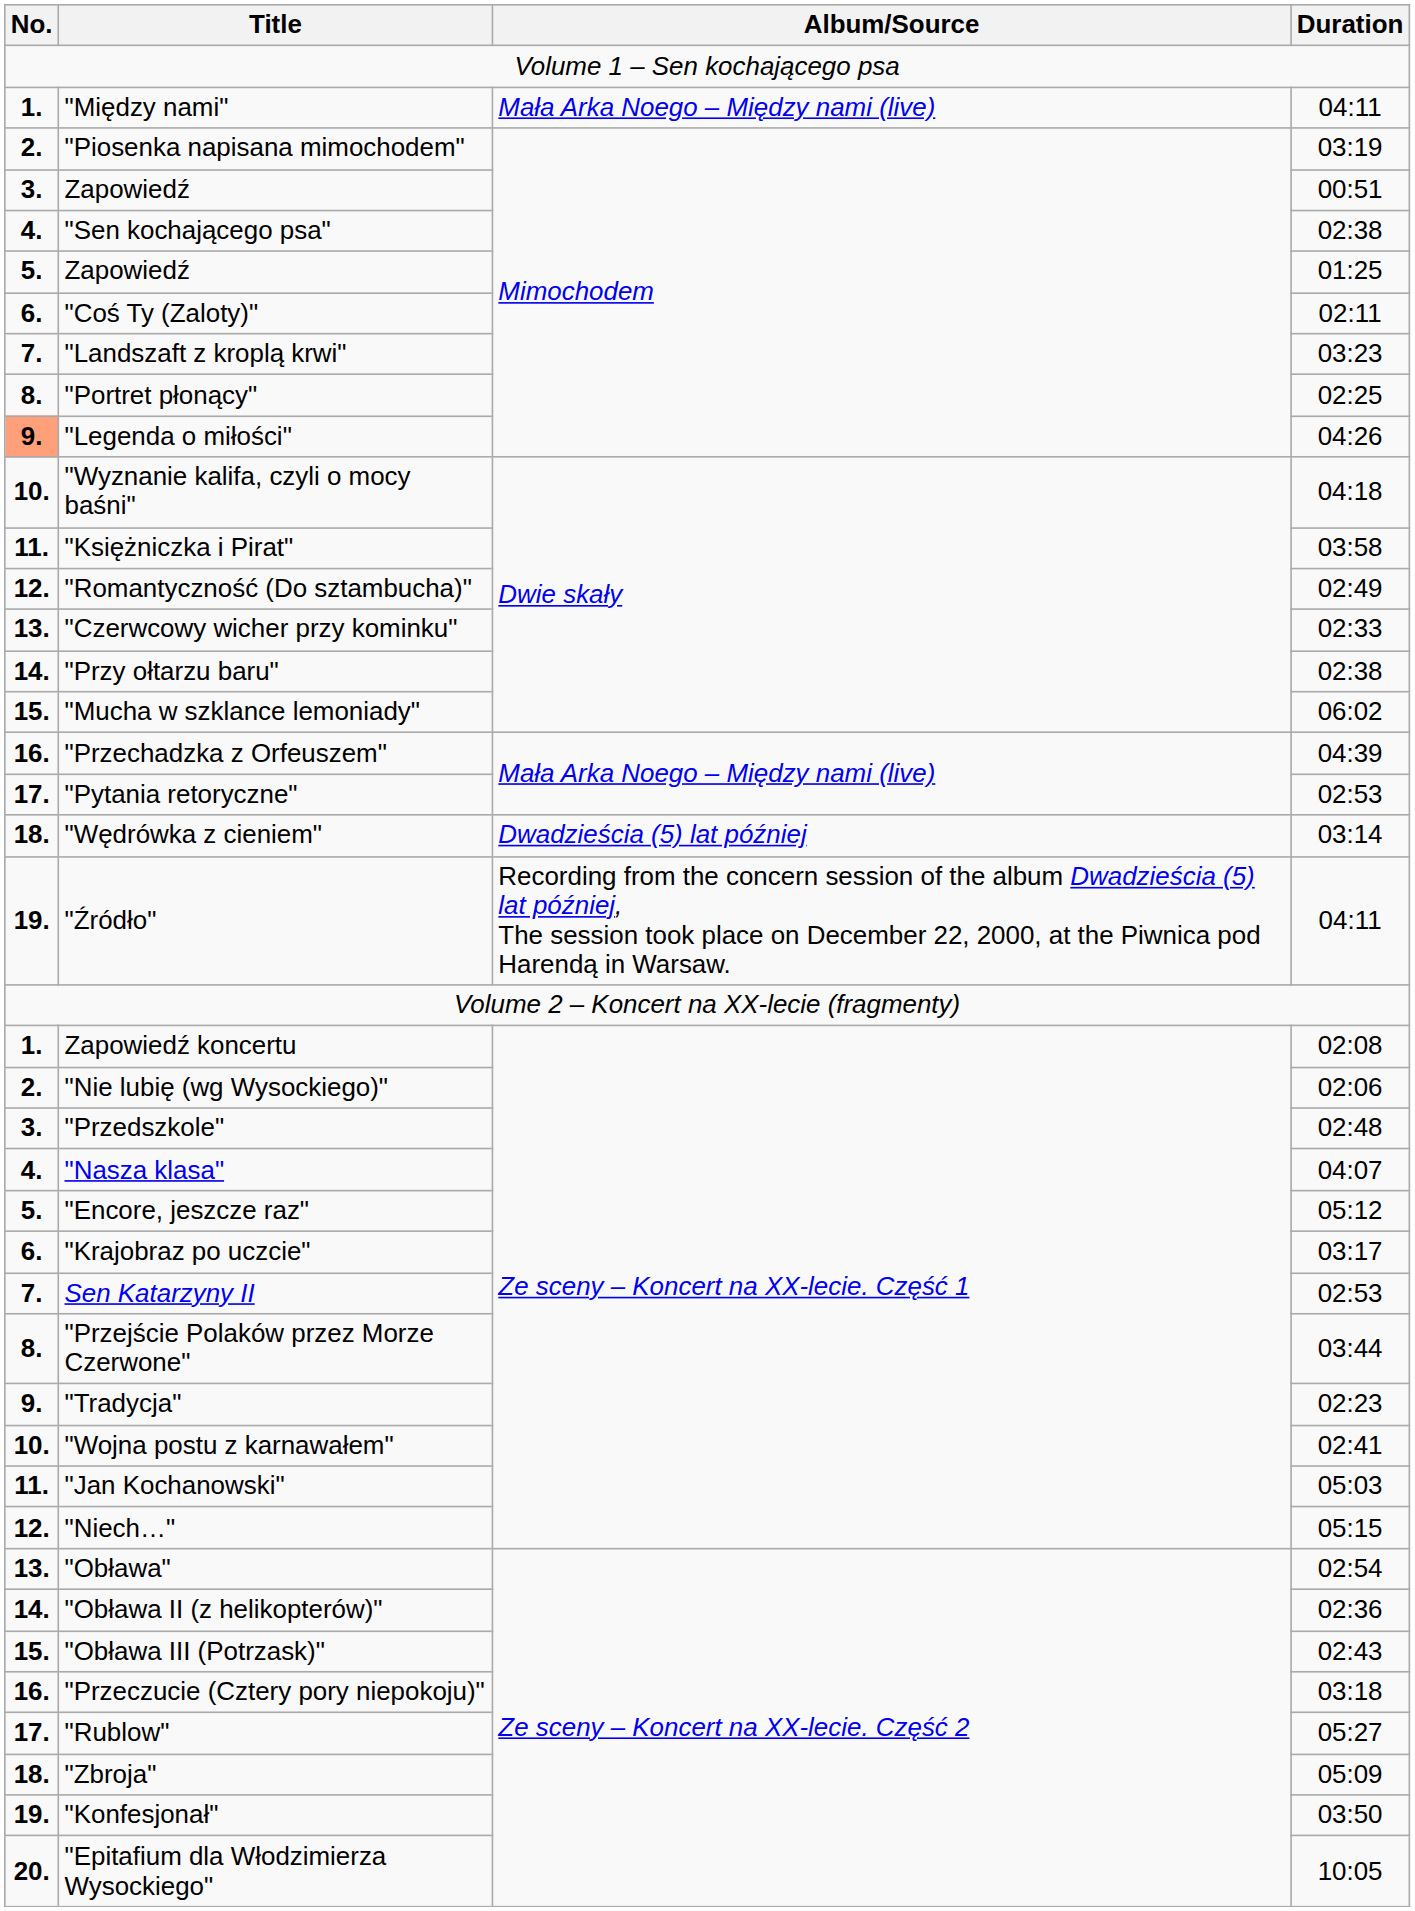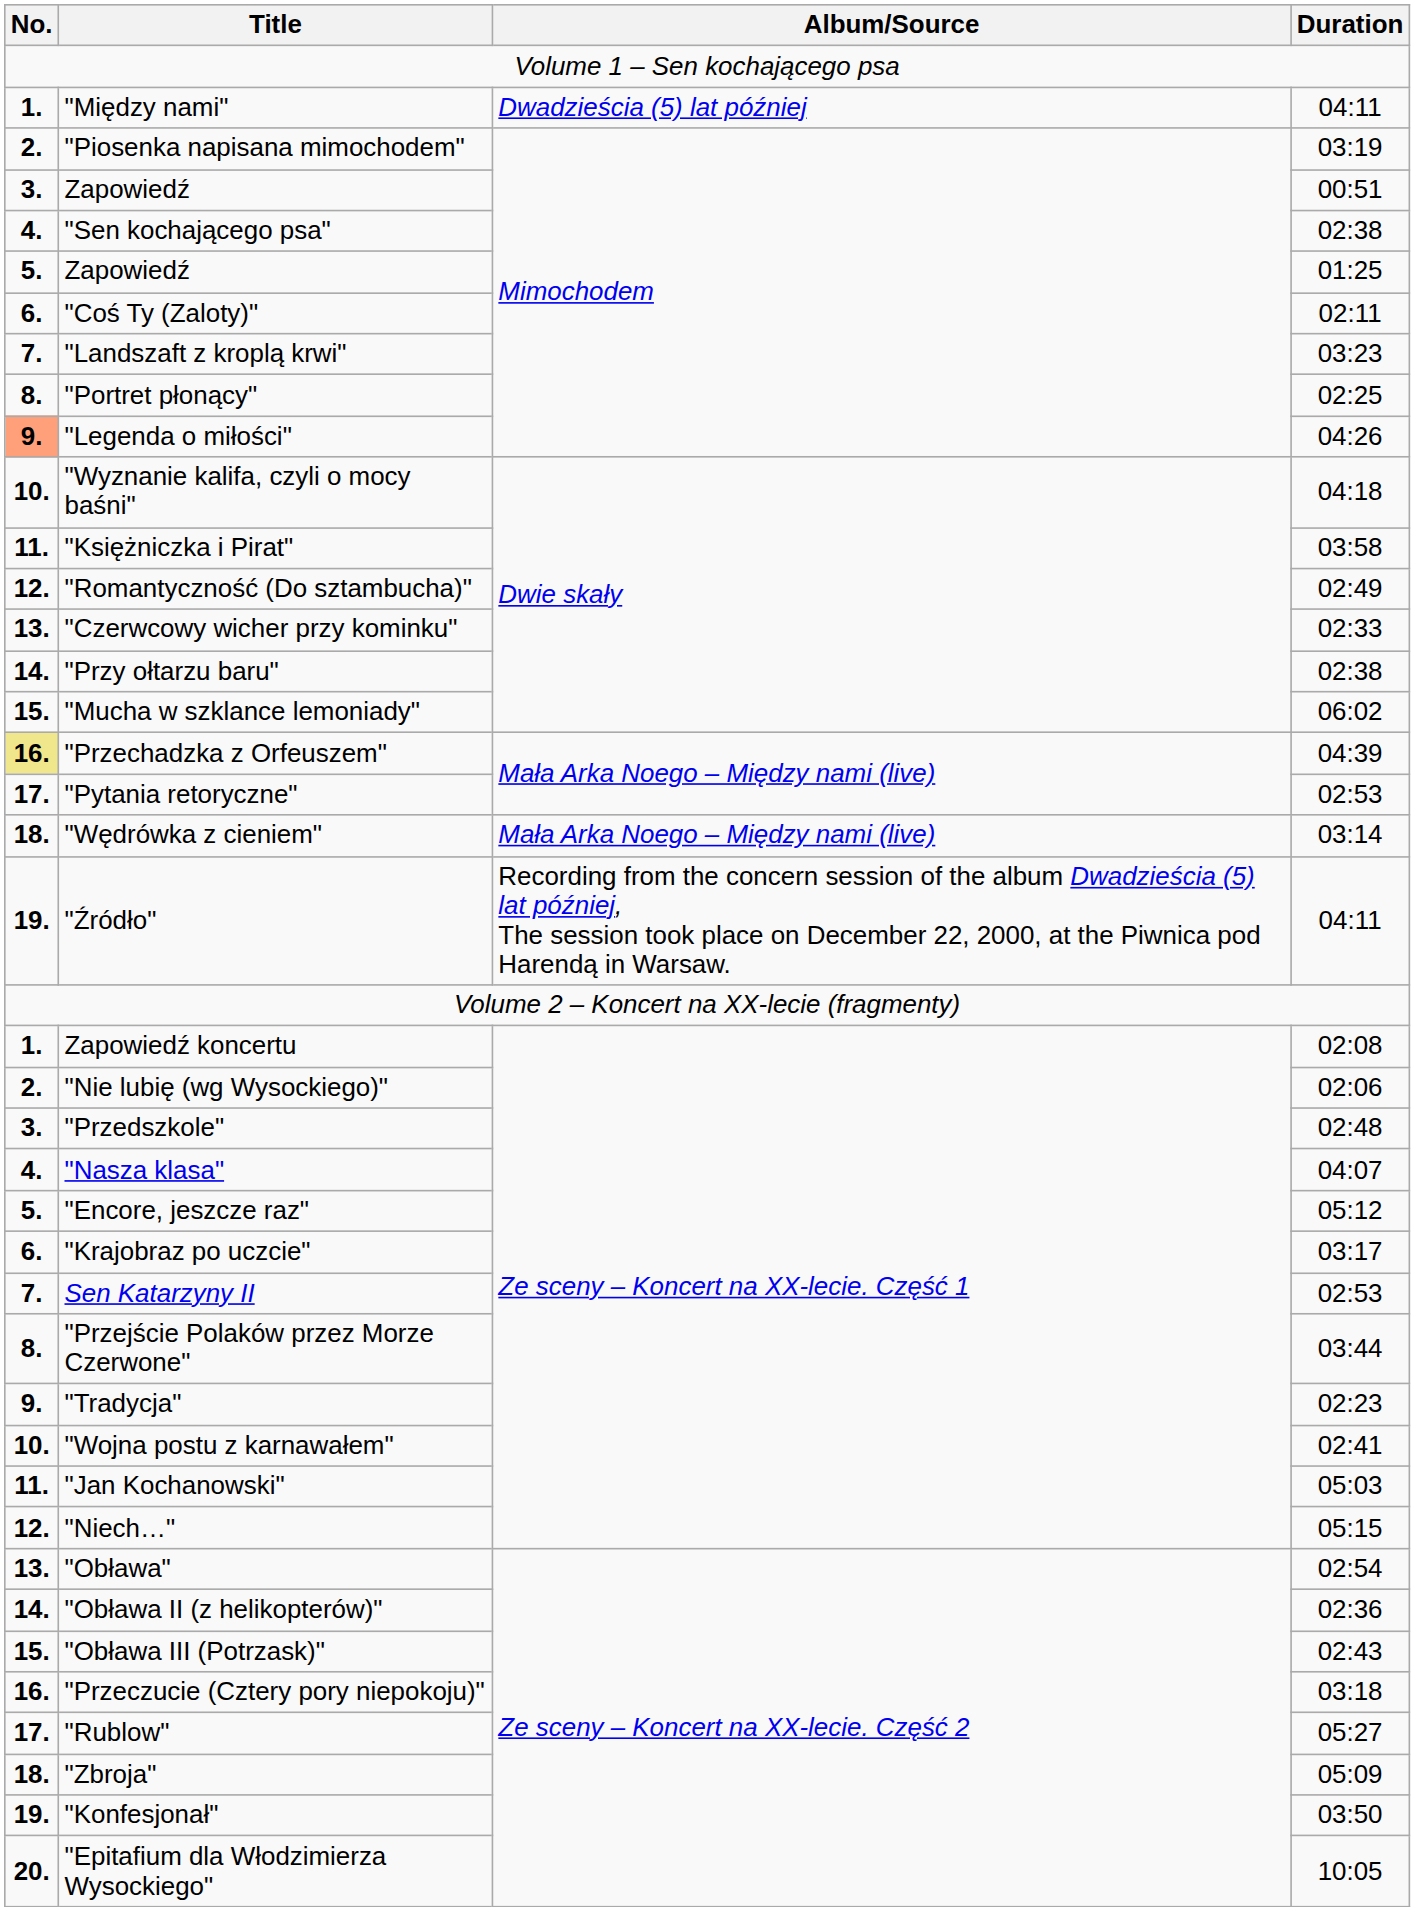 <table class="wikitable">
 <tr>
 <th>No.</th>
 <th>Title</th>
 <th>Album/Source</th>
 <th>Duration</th>
 </tr>
 <tr>
 <td colspan="4" style="text-align:center"><em>Volume 1 – Sen kochającego psa</em></td>
 </tr>
 <tr>
 <td style="text-align:center"><strong>1.</strong></td>
 <td>"Między nami"</td>
-<td><em><a href='#'>Mała Arka Noego – Między nami (live)</a></em></td>
+<td><em><a href='#'>Dwadzieścia (5) lat później</a></em></td>
 <td style="text-align:center">04:11</td>
 </tr>
 <tr>
 <td style="text-align:center"><strong>2.</strong></td>
 <td>"Piosenka napisana mimochodem"</td>
 <td rowspan="8"><em><a href='#'>Mimochodem</a></em></td>
 <td style="text-align:center">03:19</td>
 </tr>
 <tr>
 <td style="text-align:center"><strong>3.</strong></td>
 <td>Zapowiedź</td>
 <td style="text-align:center">00:51</td>
 </tr>
 <tr>
 <td style="text-align:center"><strong>4.</strong></td>
 <td>"Sen kochającego psa"</td>
 <td style="text-align:center">02:38</td>
 </tr>
 <tr>
 <td style="text-align:center"><strong>5.</strong></td>
 <td>Zapowiedź</td>
 <td style="text-align:center">01:25</td>
 </tr>
 <tr>
 <td style="text-align:center"><strong>6.</strong></td>
 <td>"Coś Ty (Zaloty)"</td>
 <td style="text-align:center">02:11</td>
 </tr>
 <tr>
 <td style="text-align:center"><strong>7.</strong></td>
 <td>"Landszaft z kroplą krwi"</td>
 <td style="text-align:center">03:23</td>
 </tr>
 <tr>
 <td style="text-align:center"><strong>8.</strong></td>
 <td>"Portret płonący"</td>
 <td style="text-align:center">02:25</td>
 </tr>
 <tr>
 <td style="background: lightsalmon; text-align:center"><strong>9.</strong></td>
 <td>"Legenda o miłości"</td>
 <td style="text-align:center">04:26</td>
 </tr>
 <tr>
 <td style="text-align:center"><strong>10.</strong></td>
 <td>"Wyznanie kalifa, czyli o mocy baśni"</td>
 <td rowspan="6"><em><a href='#'>Dwie skały</a></em></td>
 <td style="text-align:center">04:18</td>
 </tr>
 <tr>
 <td style="text-align:center"><strong>11.</strong></td>
 <td>"Księżniczka i Pirat"</td>
 <td style="text-align:center">03:58</td>
 </tr>
 <tr>
 <td style="text-align:center"><strong>12.</strong></td>
 <td>"Romantyczność (Do sztambucha)"</td>
 <td style="text-align:center">02:49</td>
 </tr>
 <tr>
 <td style="text-align:center"><strong>13.</strong></td>
 <td>"Czerwcowy wicher przy kominku"</td>
 <td style="text-align:center">02:33</td>
 </tr>
 <tr>
 <td style="text-align:center"><strong>14.</strong></td>
 <td>"Przy ołtarzu baru"</td>
 <td style="text-align:center">02:38</td>
 </tr>
 <tr>
 <td style="text-align:center"><strong>15.</strong></td>
 <td>"Mucha w szklance lemoniady"</td>
 <td style="text-align:center">06:02</td>
 </tr>
 <tr>
-<td style="text-align:center"><strong>16.</strong></td>
+<td style="background: khaki; text-align:center"><strong>16.</strong></td>
 <td>"Przechadzka z Orfeuszem"</td>
 <td rowspan="2"><em><a href='#'>Mała Arka Noego – Między nami (live)</a></em></td>
 <td style="text-align:center">04:39</td>
 </tr>
 <tr>
 <td style="text-align:center"><strong>17.</strong></td>
 <td>"Pytania retoryczne"</td>
 <td style="text-align:center">02:53</td>
 </tr>
 <tr>
 <td style="text-align:center"><strong>18.</strong></td>
 <td>"Wędrówka z cieniem"</td>
-<td><em><a href='#'>Dwadzieścia (5) lat później</a></em></td>
+<td><em><a href='#'>Mała Arka Noego – Między nami (live)</a></em></td>
 <td style="text-align:center">03:14</td>
 </tr>
 <tr>
 <td style="text-align:center"><strong>19.</strong></td>
 <td>"Źródło"</td>
 <td>Recording from the concern session of the album <em><a href='#'>Dwadzieścia (5) lat później</a>,</em><br>The session took place on December 22, 2000, at the Piwnica pod Harendą in Warsaw.</td>
 <td style="text-align:center">04:11</td>
 </tr>
 <tr>
 <td colspan="4" style="text-align:center"><em>Volume 2 – Koncert na XX-lecie (fragmenty)</em></td>
 </tr>
 <tr>
 <td style="text-align:center"><strong>1.</strong></td>
 <td>Zapowiedź koncertu</td>
 <td rowspan="12"><em><a href='#'>Ze sceny – Koncert na XX-lecie. Część 1</a></em></td>
 <td style="text-align:center">02:08</td>
 </tr>
 <tr>
 <td style="text-align:center"><strong>2.</strong></td>
 <td>"Nie lubię (wg Wysockiego)"</td>
 <td style="text-align:center">02:06</td>
 </tr>
 <tr>
 <td style="text-align:center"><strong>3.</strong></td>
 <td>"Przedszkole"</td>
 <td style="text-align:center">02:48</td>
 </tr>
 <tr>
 <td style="text-align:center"><strong>4.</strong></td>
 <td><a href='#'>"Nasza klasa"</a></td>
 <td style="text-align:center">04:07</td>
 </tr>
 <tr>
 <td style="text-align:center"><strong>5.</strong></td>
 <td>"Encore, jeszcze raz"</td>
 <td style="text-align:center">05:12</td>
 </tr>
 <tr>
 <td style="text-align:center"><strong>6.</strong></td>
 <td>"Krajobraz po uczcie"</td>
 <td style="text-align:center">03:17</td>
 </tr>
 <tr>
 <td style="text-align:center"><strong>7.</strong></td>
 <td><em><a href='#'>Sen Katarzyny II</a></em></td>
 <td style="text-align:center">02:53</td>
 </tr>
 <tr>
 <td style="text-align:center"><strong>8.</strong></td>
 <td>"Przejście Polaków przez Morze Czerwone"</td>
 <td style="text-align:center">03:44</td>
 </tr>
 <tr>
 <td style="text-align:center"><strong>9.</strong></td>
 <td>"Tradycja"</td>
 <td style="text-align:center">02:23</td>
 </tr>
 <tr>
 <td style="text-align:center"><strong>10.</strong></td>
 <td>"Wojna postu z karnawałem"</td>
 <td style="text-align:center">02:41</td>
 </tr>
 <tr>
 <td style="text-align:center"><strong>11.</strong></td>
 <td>"Jan Kochanowski"</td>
 <td style="text-align:center">05:03</td>
 </tr>
 <tr>
 <td style="text-align:center"><strong>12.</strong></td>
 <td>"Niech…"</td>
 <td style="text-align:center">05:15</td>
 </tr>
 <tr>
 <td style="text-align:center"><strong>13.</strong></td>
 <td>"Obława"</td>
 <td rowspan="8"><em><a href='#'>Ze sceny – Koncert na XX-lecie. Część 2</a></em></td>
 <td style="text-align:center">02:54</td>
 </tr>
 <tr>
 <td style="text-align:center"><strong>14.</strong></td>
 <td>"Obława II (z helikopterów)"</td>
 <td style="text-align:center">02:36</td>
 </tr>
 <tr>
 <td style="text-align:center"><strong>15.</strong></td>
 <td>"Obława III (Potrzask)"</td>
 <td style="text-align:center">02:43</td>
 </tr>
 <tr>
 <td style="text-align:center"><strong>16.</strong></td>
 <td>"Przeczucie (Cztery pory niepokoju)"</td>
 <td style="text-align:center">03:18</td>
 </tr>
 <tr>
 <td style="text-align:center"><strong>17.</strong></td>
 <td>"Rublow"</td>
 <td style="text-align:center">05:27</td>
 </tr>
 <tr>
 <td style="text-align:center"><strong>18.</strong></td>
 <td>"Zbroja"</td>
 <td style="text-align:center">05:09</td>
 </tr>
 <tr>
 <td style="text-align:center"><strong>19.</strong></td>
 <td>"Konfesjonał"</td>
 <td style="text-align:center">03:50</td>
 </tr>
 <tr>
 <td style="text-align:center"><strong>20.</strong></td>
 <td>"Epitafium dla Włodzimierza Wysockiego"</td>
 <td style="text-align:center">10:05</td>
 </tr>
 </table>
